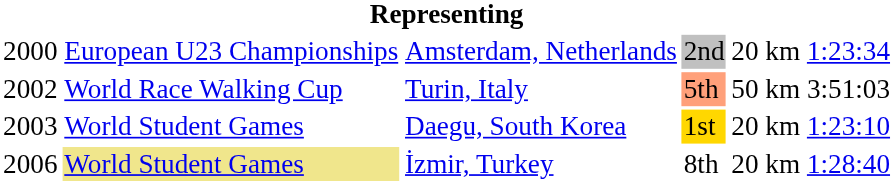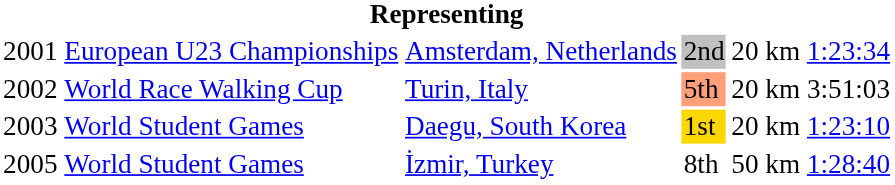 <table>
 <tr>
 <th colspan="6">Representing </th>
 </tr>
 <tr>
-<td>2000</td>
+<td>2001</td>
 <td><a href='#'>European U23 Championships</a></td>
 <td><a href='#'>Amsterdam, Netherlands</a></td>
 <td bgcolor="silver">2nd</td>
 <td>20 km</td>
 <td><a href='#'>1:23:34</a></td>
 </tr>
 <tr>
 <td>2002</td>
 <td><a href='#'>World Race Walking Cup</a></td>
 <td><a href='#'>Turin, Italy</a></td>
 <td style="background: lightsalmon;">5th</td>
-<td>50 km</td>
+<td>20 km</td>
 <td>3:51:03</td>
 </tr>
 <tr>
 <td>2003</td>
 <td><a href='#'>World Student Games</a></td>
 <td><a href='#'>Daegu, South Korea</a></td>
 <td bgcolor="gold">1st</td>
 <td>20 km</td>
 <td><a href='#'>1:23:10</a></td>
 </tr>
 <tr>
-<td>2006</td>
-<td style="background: khaki;"><a href='#'>World Student Games</a></td>
+<td>2005</td>
+<td><a href='#'>World Student Games</a></td>
 <td><a href='#'>İzmir, Turkey</a></td>
 <td>8th</td>
-<td>20 km</td>
+<td>50 km</td>
 <td><a href='#'>1:28:40</a></td>
 </tr>
 </table>
